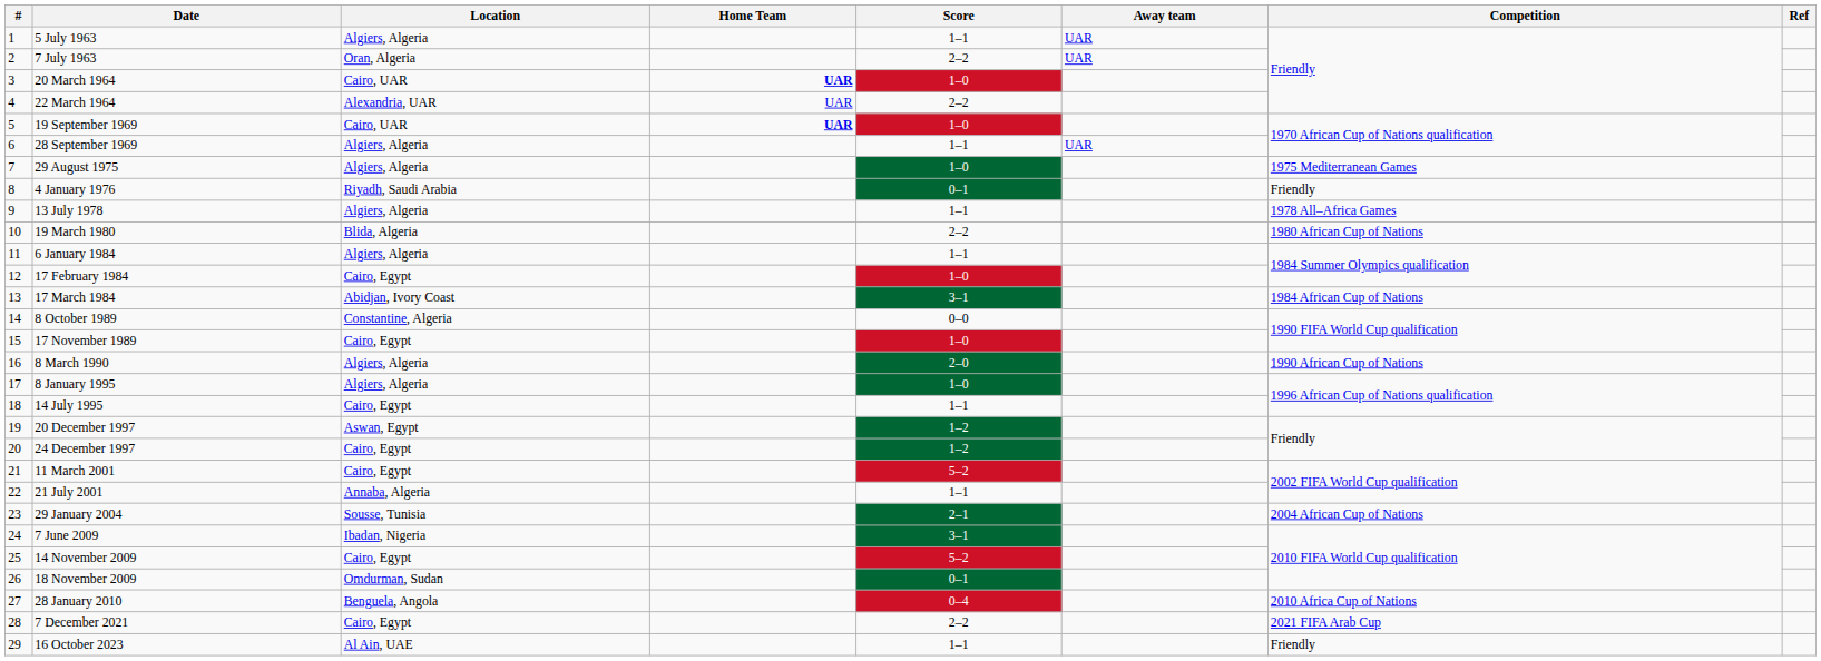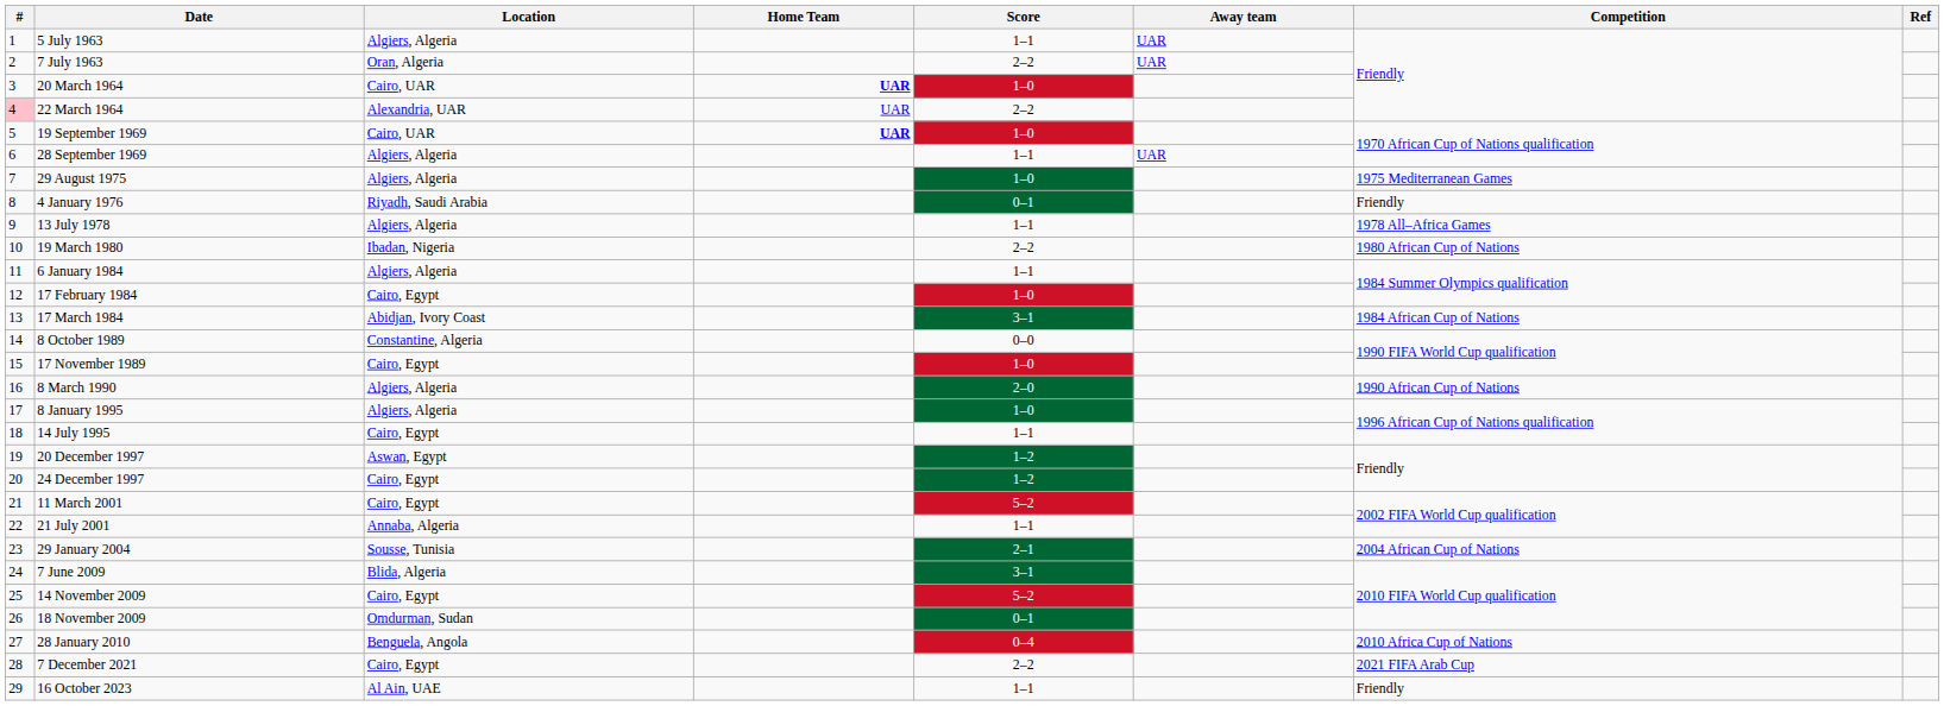 <table class="wikitable" style="font-size:90%; text-align:left;" width="100%">
 <tr>
 <th width="1%">#</th>
 <th width="12%">Date</th>
 <th width="12%">Location</th>
 <th width="8%">Home Team</th>
 <th width="8%">Score</th>
 <th width="8%">Away team</th>
 <th width="20%">Competition</th>
 <th width="1%">Ref</th>
 </tr>
 <tr>
 <td>1</td>
 <td>5 July 1963</td>
 <td> <a href='#'>Algiers</a>, Algeria</td>
 <td align="right"></td>
 <td align="center">1–1</td>
 <td> <a href='#'>UAR</a></td>
 <td rowspan="4"><a href='#'>Friendly</a></td>
 <td></td>
 </tr>
 <tr>
 <td>2</td>
 <td>7 July 1963</td>
 <td> <a href='#'>Oran</a>, Algeria</td>
 <td align="right"></td>
 <td align="center">2–2</td>
 <td> <a href='#'>UAR</a></td>
 <td></td>
 </tr>
 <tr>
 <td>3</td>
 <td>20 March 1964</td>
 <td> <a href='#'>Cairo</a>, UAR</td>
 <td align="right"><strong><a href='#'>UAR</a> </strong></td>
 <td style="color:#FFFFFF; background:#ce1126;" align="center">1–0</td>
 <td></td>
 <td></td>
 </tr>
 <tr>
-<td>4</td>
+<td style="background: pink;">4</td>
 <td>22 March 1964</td>
 <td> <a href='#'>Alexandria</a>, UAR</td>
 <td align="right"><a href='#'>UAR</a> </td>
 <td align="center">2–2</td>
 <td></td>
 <td></td>
 </tr>
 <tr>
 <td>5</td>
 <td>19 September 1969</td>
 <td> <a href='#'>Cairo</a>, UAR</td>
 <td align="right"><strong><a href='#'>UAR</a> </strong></td>
 <td style="color:#FFFFFF; background:#ce1126;" align="center">1–0</td>
 <td></td>
 <td rowspan="2"><a href='#'>1970 African Cup of Nations qualification</a></td>
 <td></td>
 </tr>
 <tr>
 <td>6</td>
 <td>28 September 1969</td>
 <td> <a href='#'>Algiers</a>, Algeria</td>
 <td align="right"></td>
 <td align="center">1–1</td>
 <td> <a href='#'>UAR</a></td>
 <td></td>
 </tr>
 <tr>
 <td>7</td>
 <td>29 August 1975</td>
 <td> <a href='#'>Algiers</a>, Algeria</td>
 <td align="right"><strong></strong></td>
 <td style="color:#FFFFFF; background:#006633;" align="center">1–0</td>
 <td></td>
 <td><a href='#'>1975 Mediterranean Games</a></td>
 <td></td>
 </tr>
 <tr>
 <td>8</td>
 <td>4 January 1976</td>
 <td> <a href='#'>Riyadh</a>, Saudi Arabia</td>
 <td align="right"></td>
 <td style="color:#FFFFFF; background:#006633;" align="center">0–1</td>
 <td><strong></strong></td>
 <td>Friendly</td>
 <td></td>
 </tr>
 <tr>
 <td>9</td>
 <td>13 July 1978</td>
 <td> <a href='#'>Algiers</a>, Algeria</td>
 <td align="right"></td>
 <td align="center">1–1</td>
 <td></td>
 <td><a href='#'>1978 All–Africa Games</a></td>
 <td></td>
 </tr>
 <tr>
 <td>10</td>
 <td>19 March 1980</td>
-<td> <a href='#'>Blida</a>, Algeria</td>
+<td> <a href='#'>Ibadan</a>, Nigeria</td>
 <td align="right"></td>
 <td align="center">2–2 </td>
 <td></td>
 <td><a href='#'>1980 African Cup of Nations</a></td>
 <td></td>
 </tr>
 <tr>
 <td>11</td>
 <td>6 January 1984</td>
 <td> <a href='#'>Algiers</a>, Algeria</td>
 <td align="right"></td>
 <td align="center">1–1</td>
 <td></td>
 <td rowspan="2"><a href='#'>1984 Summer Olympics qualification</a></td>
 <td></td>
 </tr>
 <tr>
 <td>12</td>
 <td>17 February 1984</td>
 <td> <a href='#'>Cairo</a>, Egypt</td>
 <td align="right"><strong></strong></td>
 <td style="color:#FFFFFF; background:#ce1126;" align="center">1–0</td>
 <td></td>
 <td></td>
 </tr>
 <tr>
 <td>13</td>
 <td>17 March 1984</td>
 <td> <a href='#'>Abidjan</a>, Ivory Coast</td>
 <td align="right"><strong></strong></td>
 <td style="color:#FFFFFF; background:#006633;" align="center">3–1</td>
 <td></td>
 <td><a href='#'>1984 African Cup of Nations</a></td>
 <td></td>
 </tr>
 <tr>
 <td>14</td>
 <td>8 October 1989</td>
 <td> <a href='#'>Constantine</a>, Algeria</td>
 <td align="right"></td>
 <td align="center">0–0</td>
 <td></td>
 <td rowspan="2"><a href='#'>1990 FIFA World Cup qualification</a></td>
 <td></td>
 </tr>
 <tr>
 <td>15</td>
 <td>17 November 1989</td>
 <td> <a href='#'>Cairo</a>, Egypt</td>
 <td align="right"><strong></strong></td>
 <td style="color:#FFFFFF; background:#ce1126;" align="center">1–0</td>
 <td></td>
 <td></td>
 </tr>
 <tr>
 <td>16</td>
 <td>8 March 1990</td>
 <td> <a href='#'>Algiers</a>, Algeria</td>
 <td align="right"><strong></strong></td>
 <td style="color:#FFFFFF; background:#006633;" align="center">2–0</td>
 <td></td>
 <td><a href='#'>1990 African Cup of Nations</a></td>
 <td></td>
 </tr>
 <tr>
 <td>17</td>
 <td>8 January 1995</td>
 <td> <a href='#'>Algiers</a>, Algeria</td>
 <td align="right"><strong></strong></td>
 <td style="color:#FFFFFF; background:#006633;" align="center">1–0</td>
 <td></td>
 <td rowspan="2"><a href='#'>1996 African Cup of Nations qualification</a></td>
 <td></td>
 </tr>
 <tr>
 <td>18</td>
 <td>14 July 1995</td>
 <td> <a href='#'>Cairo</a>, Egypt</td>
 <td align="right"></td>
 <td align="center">1–1</td>
 <td></td>
 <td></td>
 </tr>
 <tr>
 <td>19</td>
 <td>20 December 1997</td>
 <td> <a href='#'>Aswan</a>, Egypt</td>
 <td align="right"></td>
 <td style="color:#FFFFFF; background:#006633;" align="center">1–2</td>
 <td><strong></strong></td>
 <td rowspan="2">Friendly</td>
 <td></td>
 </tr>
 <tr>
 <td>20</td>
 <td>24 December 1997</td>
 <td> <a href='#'>Cairo</a>, Egypt</td>
 <td align="right"></td>
 <td style="color:#FFFFFF; background:#006633;" align="center">1–2</td>
 <td><strong></strong></td>
 <td></td>
 </tr>
 <tr>
 <td>21</td>
 <td>11 March 2001</td>
 <td> <a href='#'>Cairo</a>, Egypt</td>
 <td align="right"><strong></strong></td>
 <td style="color:#FFFFFF; background:#ce1126;" align="center">5–2</td>
 <td></td>
 <td rowspan="2"><a href='#'>2002 FIFA World Cup qualification</a></td>
 <td></td>
 </tr>
 <tr>
 <td>22</td>
 <td>21 July 2001</td>
 <td> <a href='#'>Annaba</a>, Algeria</td>
 <td align="right"></td>
 <td align="center">1–1</td>
 <td></td>
 <td></td>
 </tr>
 <tr>
 <td>23</td>
 <td>29 January 2004</td>
 <td> <a href='#'>Sousse</a>, Tunisia</td>
 <td align="right"><strong></strong></td>
 <td style="color:#FFFFFF; background:#006633;" align="center">2–1</td>
 <td></td>
 <td><a href='#'>2004 African Cup of Nations</a></td>
 <td></td>
 </tr>
 <tr>
 <td>24</td>
 <td>7 June 2009</td>
-<td> <a href='#'>Ibadan</a>, Nigeria</td>
+<td> <a href='#'>Blida</a>, Algeria</td>
 <td align="right"><strong></strong></td>
 <td style="color:#FFFFFF; background:#006633;" align="center">3–1</td>
 <td></td>
 <td rowspan="3"><a href='#'>2010 FIFA World Cup qualification</a></td>
 <td></td>
 </tr>
 <tr>
 <td>25</td>
 <td>14 November 2009</td>
 <td> <a href='#'>Cairo</a>, Egypt</td>
 <td align="right"><strong></strong></td>
 <td style="color:#FFFFFF; background:#ce1126;" align="center">5–2</td>
 <td></td>
 <td></td>
 </tr>
 <tr>
 <td>26</td>
 <td>18 November 2009</td>
 <td> <a href='#'>Omdurman</a>, Sudan</td>
 <td align="right"></td>
 <td style="color:#FFFFFF; background:#006633;" align="center">0–1</td>
 <td><strong></strong></td>
 <td></td>
 </tr>
 <tr>
 <td>27</td>
 <td>28 January 2010</td>
 <td> <a href='#'>Benguela</a>, Angola</td>
 <td align="right"></td>
 <td style="color:#FFFFFF; background:#ce1126;" align="center">0–4</td>
 <td><strong></strong></td>
 <td><a href='#'>2010 Africa Cup of Nations</a></td>
 <td></td>
 </tr>
 <tr>
 <td>28</td>
 <td>7 December 2021</td>
 <td> <a href='#'>Cairo</a>, Egypt</td>
 <td align="right"></td>
 <td align="center">2–2</td>
 <td></td>
 <td><a href='#'>2021 FIFA Arab Cup</a></td>
 <td></td>
 </tr>
 <tr>
 <td>29</td>
 <td>16 October 2023</td>
 <td> <a href='#'>Al Ain</a>, UAE</td>
 <td align="right"></td>
 <td align="center">1–1</td>
 <td></td>
 <td>Friendly</td>
 <td></td>
 </tr>
 </table>
